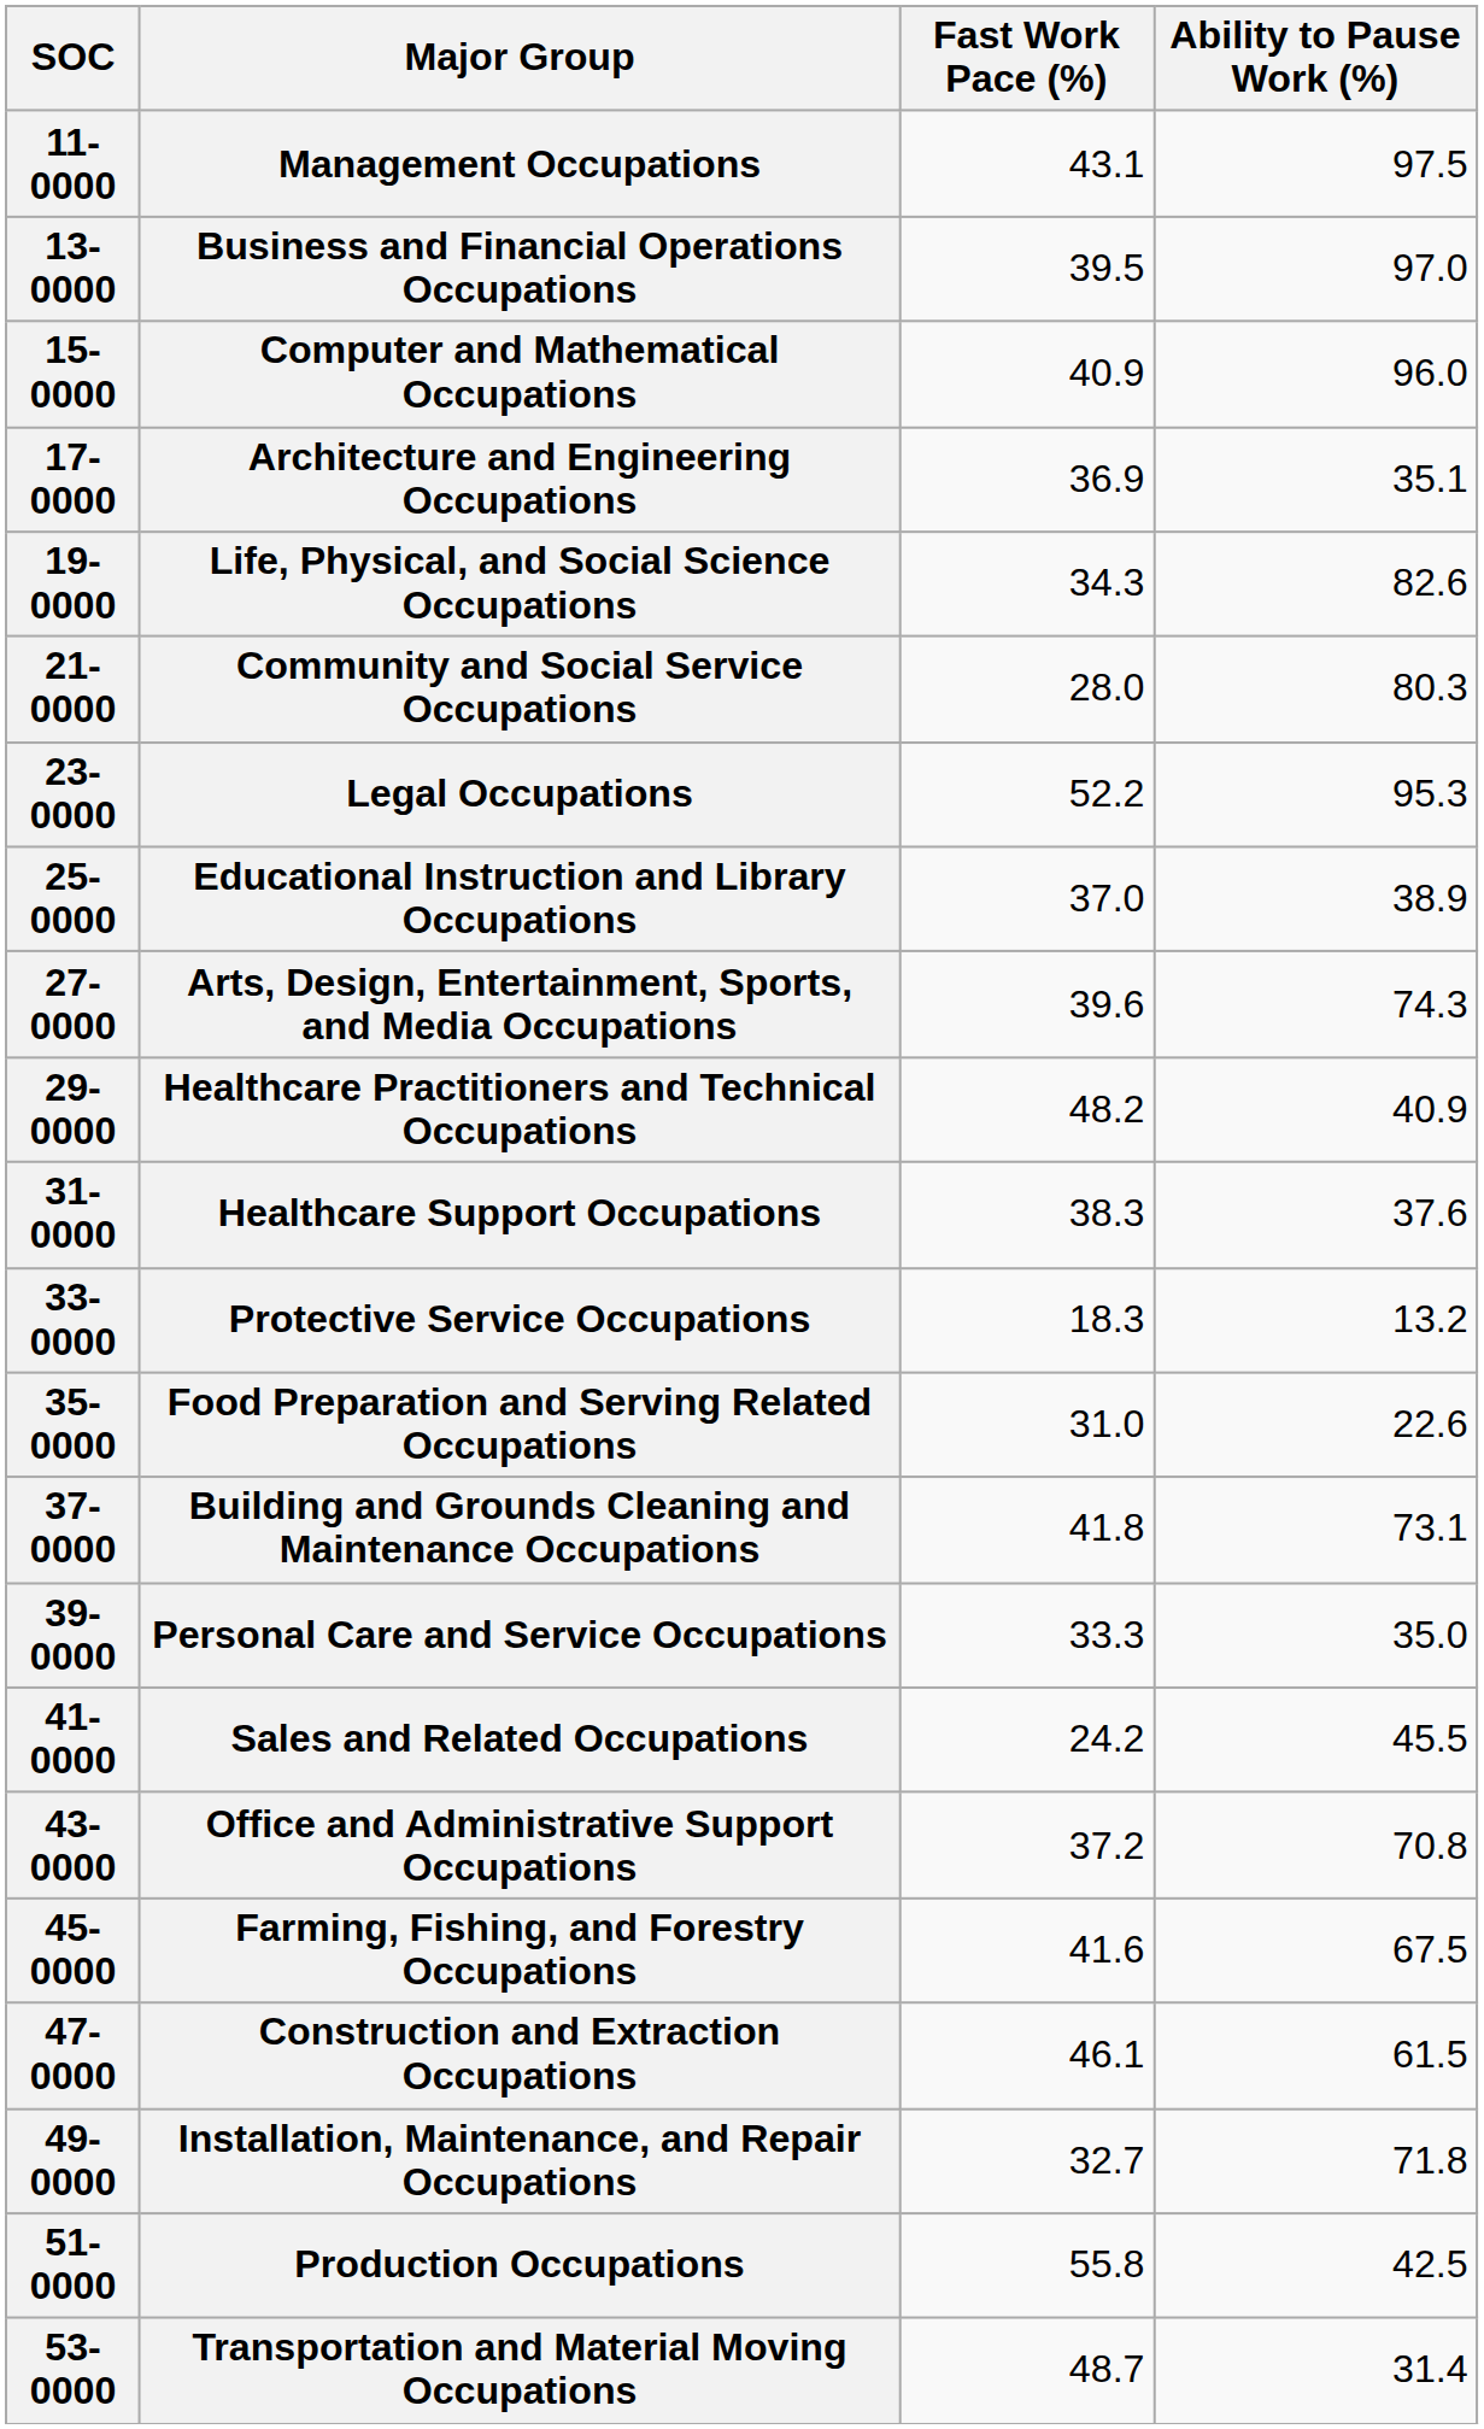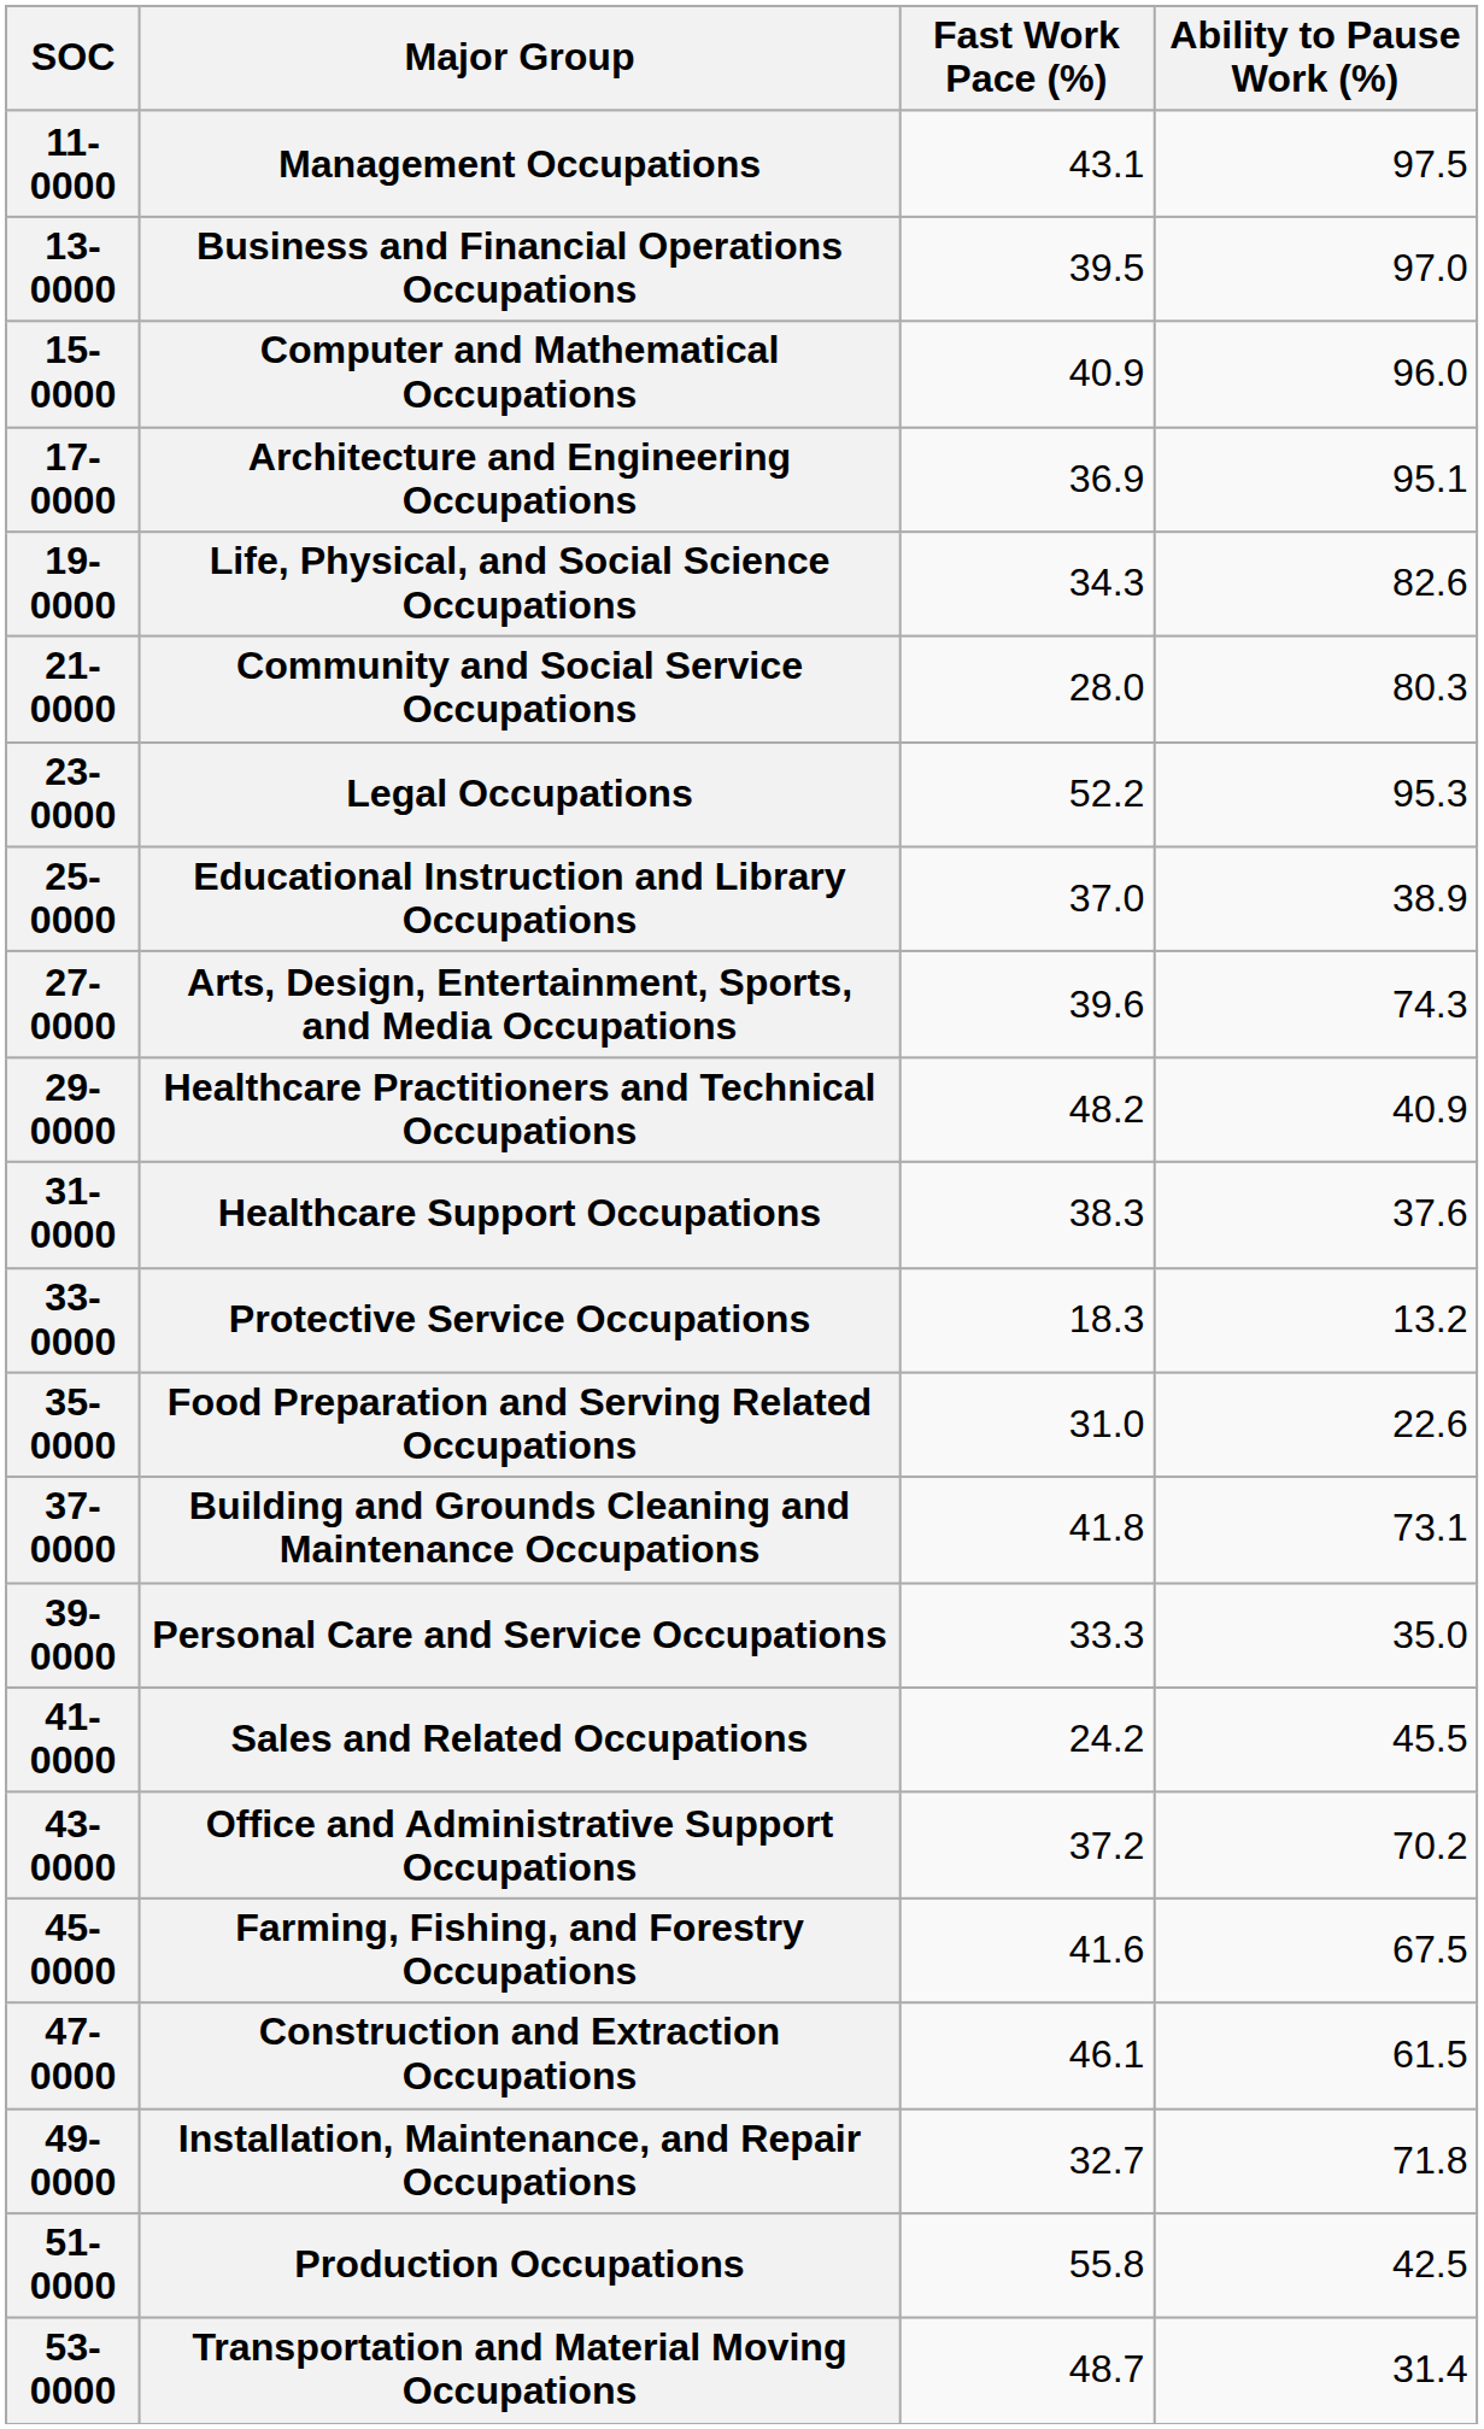 <table class="wikitable plainrowheaders">
 <tr>
 <th scope=col>SOC</th>
 <th scope=col>Major Group</th>
 <th scope=col>Fast Work Pace (%)</th>
 <th scope=col>Ability to Pause Work (%)</th>
 </tr>
 <tr>
 <th scope=row>11-0000</th>
 <th scope=row>Management Occupations</th>
 <td align=right>43.1</td>
 <td align=right>97.5</td>
 </tr>
 <tr>
 <th scope=row>13-0000</th>
 <th scope=row>Business and Financial Operations Occupations</th>
 <td align=right>39.5</td>
 <td align=right>97.0</td>
 </tr>
 <tr>
 <th scope=row>15-0000</th>
 <th scope=row>Computer and Mathematical Occupations</th>
 <td align=right>40.9</td>
 <td align=right>96.0</td>
 </tr>
 <tr>
 <th scope=row>17-0000</th>
 <th scope=row>Architecture and Engineering Occupations</th>
 <td align=right>36.9</td>
-<td align=right>35.1</td>
+<td align=right>95.1</td>
 </tr>
 <tr>
 <th scope=row>19-0000</th>
 <th scope=row>Life, Physical, and Social Science Occupations</th>
 <td align=right>34.3</td>
 <td align=right>82.6</td>
 </tr>
 <tr>
 <th scope=row>21-0000</th>
 <th scope=row>Community and Social Service Occupations</th>
 <td align=right>28.0</td>
 <td align=right>80.3</td>
 </tr>
 <tr>
 <th scope=row>23-0000</th>
 <th scope=row>Legal Occupations</th>
 <td align=right>52.2</td>
 <td align=right>95.3</td>
 </tr>
 <tr>
 <th scope=row>25-0000</th>
 <th scope=row>Educational Instruction and Library Occupations</th>
 <td align=right>37.0</td>
 <td align=right>38.9</td>
 </tr>
 <tr>
 <th scope=row>27-0000</th>
 <th scope=row>Arts, Design, Entertainment, Sports, and Media Occupations</th>
 <td align=right>39.6</td>
 <td align=right>74.3</td>
 </tr>
 <tr>
 <th scope=row>29-0000</th>
 <th scope=row>Healthcare Practitioners and Technical Occupations</th>
 <td align=right>48.2</td>
 <td align=right>40.9</td>
 </tr>
 <tr>
 <th scope=row>31-0000</th>
 <th scope=row>Healthcare Support Occupations</th>
 <td align=right>38.3</td>
 <td align=right>37.6</td>
 </tr>
 <tr>
 <th scope=row>33-0000</th>
 <th scope=row>Protective Service Occupations</th>
 <td align=right>18.3</td>
 <td align=right>13.2</td>
 </tr>
 <tr>
 <th scope=row>35-0000</th>
 <th scope=row>Food Preparation and Serving Related Occupations</th>
 <td align=right>31.0</td>
 <td align=right>22.6</td>
 </tr>
 <tr>
 <th scope=row>37-0000</th>
 <th scope=row>Building and Grounds Cleaning and Maintenance Occupations</th>
 <td align=right>41.8</td>
 <td align=right>73.1</td>
 </tr>
 <tr>
 <th scope=row>39-0000</th>
 <th scope=row>Personal Care and Service Occupations</th>
 <td align=right>33.3</td>
 <td align=right>35.0</td>
 </tr>
 <tr>
 <th scope=row>41-0000</th>
 <th scope=row>Sales and Related Occupations</th>
 <td align=right>24.2</td>
 <td align=right>45.5</td>
 </tr>
 <tr>
 <th scope=row>43-0000</th>
 <th scope=row>Office and Administrative Support Occupations</th>
 <td align=right>37.2</td>
-<td align=right>70.8</td>
+<td align=right>70.2</td>
 </tr>
 <tr>
 <th scope=row>45-0000</th>
 <th scope=row>Farming, Fishing, and Forestry Occupations</th>
 <td align=right>41.6</td>
 <td align=right>67.5</td>
 </tr>
 <tr>
 <th scope=row>47-0000</th>
 <th scope=row>Construction and Extraction Occupations</th>
 <td align=right>46.1</td>
 <td align=right>61.5</td>
 </tr>
 <tr>
 <th scope=row>49-0000</th>
 <th scope=row>Installation, Maintenance, and Repair Occupations</th>
 <td align=right>32.7</td>
 <td align=right>71.8</td>
 </tr>
 <tr>
 <th scope=row>51-0000</th>
 <th scope=row>Production Occupations</th>
 <td align=right>55.8</td>
 <td align=right>42.5</td>
 </tr>
 <tr>
 <th scope=row>53-0000</th>
 <th scope=row>Transportation and Material Moving Occupations</th>
 <td align=right>48.7</td>
 <td align=right>31.4</td>
 </tr>
 <tr>
 </tr>
 </table>
